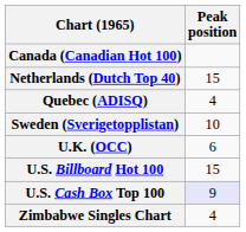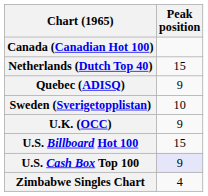 <table class="wikitable plainrowheaders sortable">
 <tr>
 <th>Chart (1965)</th>
 <th>Peak<br>position</th>
 </tr>
 <tr>
 <th scope="row">Canada (<a href='#'>Canadian Hot 100</a>)</th>
 <td style="text-align:center;"></td>
 </tr>
 <tr>
 <th scope="row">Netherlands (<a href='#'>Dutch Top 40</a>)</th>
 <td style="text-align:center;">15</td>
 </tr>
 <tr>
 <th scope="row">Quebec (<a href='#'>ADISQ</a>)</th>
-<td style="text-align:center;">4</td>
+<td style="text-align:center;">9</td>
 </tr>
 <tr>
 <th scope="row">Sweden (<a href='#'>Sverigetopplistan</a>)</th>
 <td style="text-align:center;">10</td>
 </tr>
 <tr>
 <th scope="row">U.K. (<a href='#'>OCC</a>)</th>
-<td style="text-align:center;">6</td>
+<td style="text-align:center;">9</td>
 </tr>
 <tr>
 <th scope="row">U.S. <a href='#'><em>Billboard</em></a> <a href='#'>Hot 100</a></th>
 <td style="text-align:center;">15</td>
 </tr>
 <tr>
 <th scope="row">U.S. <em><a href='#'>Cash Box</a></em> Top 100</th>
 <td style="background: lavender; text-align:center;">9</td>
 </tr>
 <tr>
 <th scope="row">Zimbabwe Singles Chart</th>
 <td style="text-align:center;">4</td>
 </tr>
 </table>
